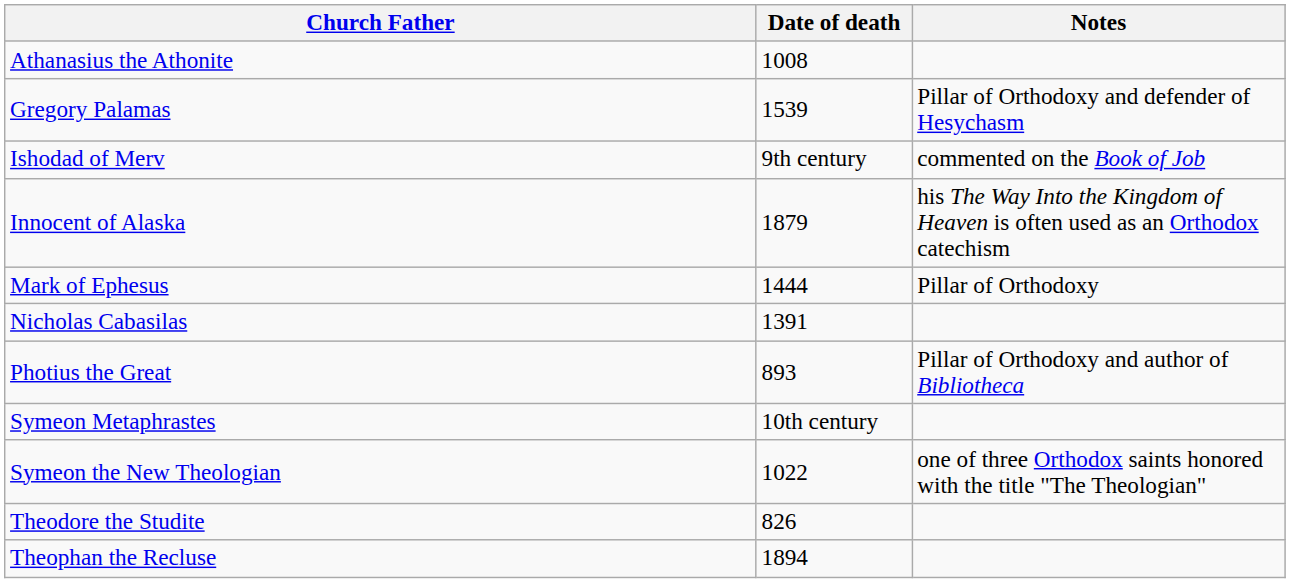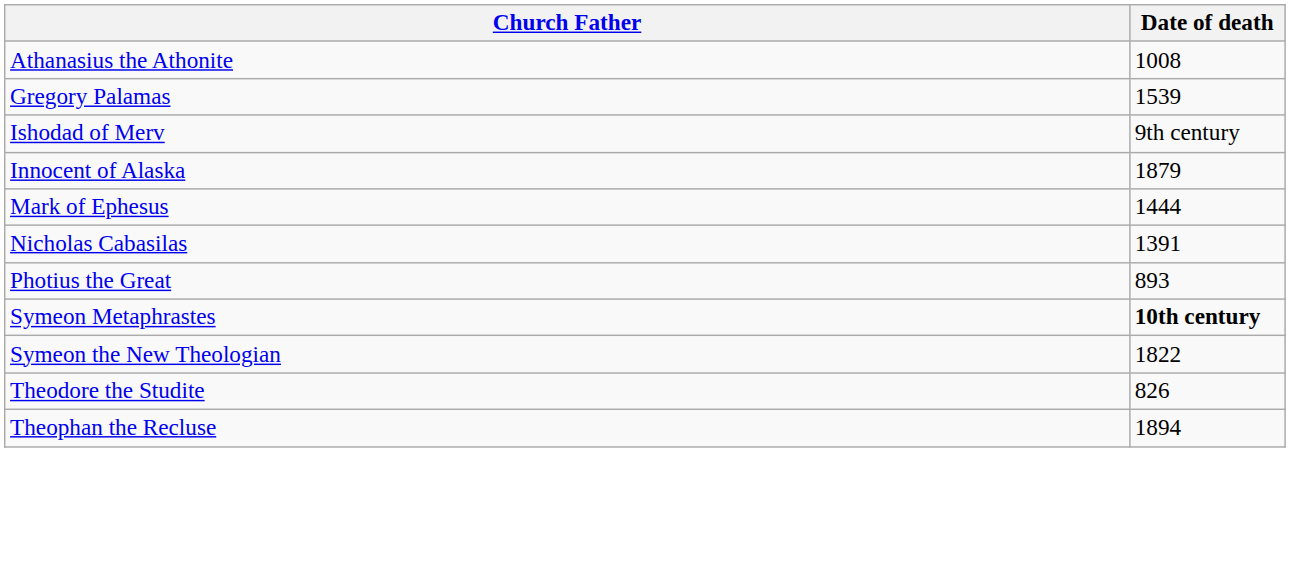 <table class="wikitable sortable" width="100%">
 <tr>
 <th><a href='#'>Church Father</a></th>
 <th width=100>Date of death</th>
-<th width=250>Notes</th>
 </tr>
 <tr>
 <td><a href='#'>Athanasius the Athonite</a></td>
 <td>1008</td>
-<td> </td>
 </tr>
 <tr>
 <td><a href='#'>Gregory Palamas</a></td>
 <td>1539</td>
-<td>Pillar of Orthodoxy and defender of <a href='#'>Hesychasm</a></td>
 </tr>
 <tr>
 <td><a href='#'>Ishodad of Merv</a></td>
 <td>9th century</td>
-<td>commented on the <em><a href='#'>Book of Job</a></em></td>
 </tr>
 <tr>
 <td><a href='#'>Innocent of Alaska</a></td>
 <td>1879</td>
-<td>his <em>The Way Into the Kingdom of Heaven</em> is often used as an <a href='#'>Orthodox</a> catechism</td>
 </tr>
 <tr>
 <td><a href='#'>Mark of Ephesus</a></td>
 <td>1444</td>
-<td>Pillar of Orthodoxy</td>
 </tr>
 <tr>
 <td><a href='#'>Nicholas Cabasilas</a></td>
 <td>1391</td>
-<td> </td>
 </tr>
 <tr>
 <td><a href='#'>Photius the Great</a></td>
 <td>893</td>
-<td>Pillar of Orthodoxy and author of <em><a href='#'>Bibliotheca</a></em></td>
 </tr>
 <tr>
 <td><a href='#'>Symeon Metaphrastes</a></td>
-<td>10th century</td>
-<td> </td>
+<td><strong>10th century</strong></td>
 </tr>
 <tr>
 <td><a href='#'>Symeon the New Theologian</a></td>
-<td>1022</td>
-<td>one of three <a href='#'>Orthodox</a> saints honored with the title "The Theologian"</td>
+<td>1822</td>
 </tr>
 <tr>
 <td><a href='#'>Theodore the Studite</a></td>
 <td>826</td>
-<td> </td>
 </tr>
 <tr>
 <td><a href='#'>Theophan the Recluse</a></td>
 <td>1894</td>
-<td> </td>
 </tr>
 </table>
